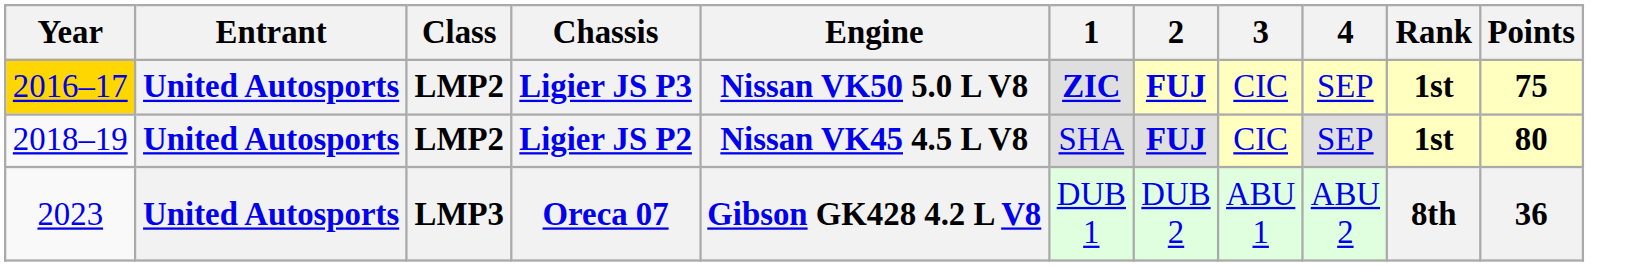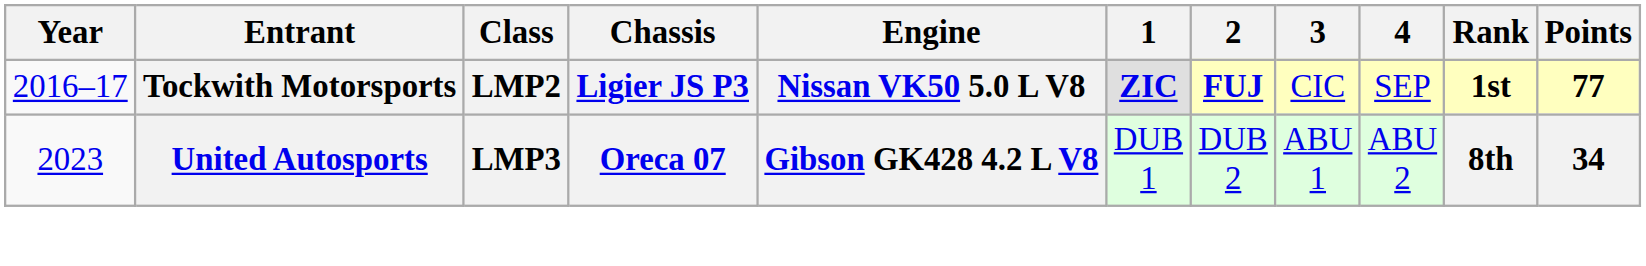 <table class="wikitable" style="text-align:center; font-size:90%">
 <tr>
 <th>Year</th>
 <th>Entrant</th>
 <th>Class</th>
 <th>Chassis</th>
 <th>Engine</th>
 <th>1</th>
 <th>2</th>
 <th>3</th>
 <th>4</th>
 <th>Rank</th>
 <th>Points</th>
 </tr>
 <tr>
-<td style="background: gold;"><a href='#'>2016–17</a></td>
-<th><a href='#'>United Autosports</a></th>
+<td><a href='#'>2016–17</a></td>
+<th>Tockwith Motorsports</th>
 <th>LMP2</th>
 <th><a href='#'>Ligier JS P3</a></th>
 <th><a href='#'>Nissan VK50</a> 5.0 L V8</th>
 <td style="background:#DFDFDF;"><strong><a href='#'>ZIC</a></strong><br></td>
 <td style="background:#FFFFBF;"><strong><a href='#'>FUJ</a></strong><br></td>
 <td style="background:#FFFFBF;"><a href='#'>CIC</a><br></td>
 <td style="background:#FFFFBF;"><a href='#'>SEP</a><br></td>
 <th style="background:#FFFFBF;">1st</th>
-<th style="background:#FFFFBF;">75</th>
-</tr>
-<tr>
-<td><a href='#'>2018–19</a></td>
-<th><a href='#'>United Autosports</a></th>
-<th>LMP2</th>
-<th><a href='#'>Ligier JS P2</a></th>
-<th><a href='#'>Nissan VK45</a> 4.5 L V8</th>
-<td style="background:#DFDFDF;"><a href='#'>SHA</a><br></td>
-<td style="background:#DFDFDF;"><strong><a href='#'>FUJ</a></strong><br></td>
-<td style="background:#FFFFBF;"><a href='#'>CIC</a><br></td>
-<td style="background:#DFDFDF;"><a href='#'>SEP</a><br></td>
-<th style="background:#FFFFBF;">1st</th>
-<th style="background:#FFFFBF;">80</th>
+<th style="background:#FFFFBF;">77</th>
 </tr>
 <tr>
 <td><a href='#'>2023</a></td>
 <th><a href='#'>United Autosports</a></th>
 <th>LMP3</th>
 <th><a href='#'>Oreca 07</a></th>
 <th><a href='#'>Gibson</a> GK428 4.2 L <a href='#'>V8</a></th>
 <td style="background:#DFFFDF;"><a href='#'>DUB<br>1</a><br></td>
 <td style="background:#DFFFDF;"><a href='#'>DUB<br>2</a><br></td>
 <td style="background:#DFFFDF;"><a href='#'>ABU<br>1</a><br></td>
 <td style="background:#DFFFDF;"><a href='#'>ABU<br>2</a><br></td>
 <th>8th</th>
-<th>36</th>
+<th>34</th>
 </tr>
 </table>
